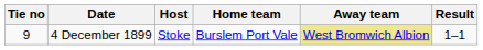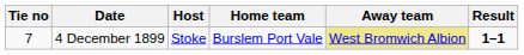 <table class="wikitable" style="text-align: center">
 <tr>
 <th>Tie no</th>
 <th>Date</th>
 <th>Host</th>
 <th>Home team</th>
 <th>Away team</th>
 <th>Result</th>
 </tr>
 <tr>
-<td>9</td>
+<td>7</td>
 <td>4 December 1899</td>
 <td><a href='#'>Stoke</a></td>
 <td><a href='#'>Burslem Port Vale</a></td>
 <td style="background: khaki;"><a href='#'>West Bromwich Albion</a></td>
-<td>1–1</td>
+<td><strong>1–1</strong></td>
 </tr>
 </table>
